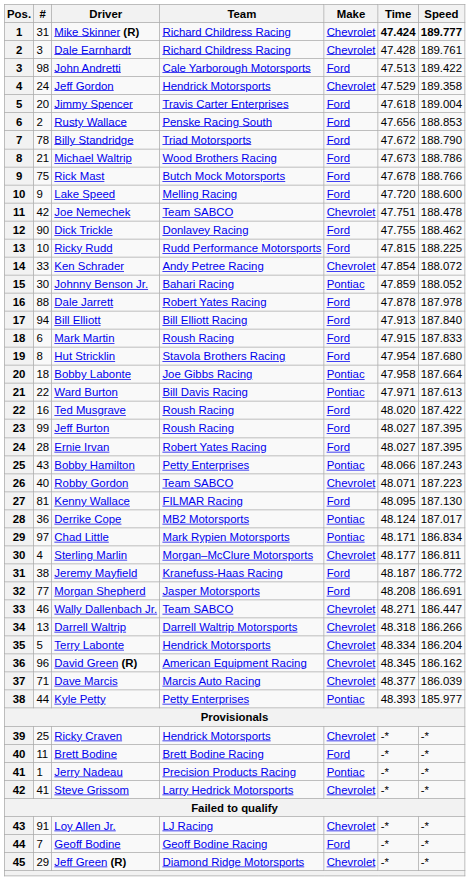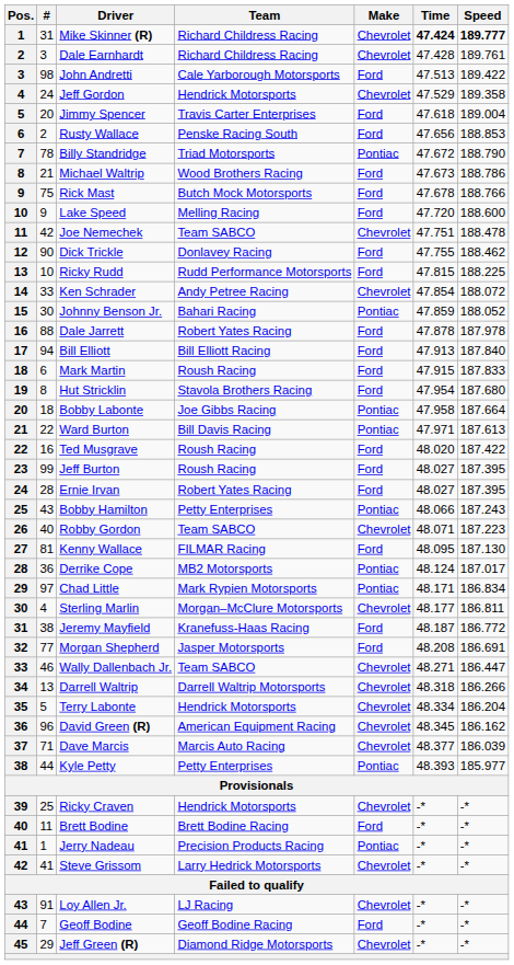 <table class="wikitable" style="font-size:95%">
 <tr>
 <th>Pos.</th>
 <th>#</th>
 <th>Driver</th>
 <th>Team</th>
 <th>Make</th>
 <th>Time</th>
 <th>Speed</th>
 </tr>
 <tr>
 <th>1</th>
 <td>31</td>
 <td><a href='#'>Mike Skinner</a> <strong>(R)</strong></td>
 <td><a href='#'>Richard Childress Racing</a></td>
 <td><a href='#'>Chevrolet</a></td>
 <td><strong>47.424</strong></td>
 <td><strong>189.777</strong></td>
 </tr>
 <tr>
 <th>2</th>
 <td>3</td>
 <td><a href='#'>Dale Earnhardt</a></td>
 <td><a href='#'>Richard Childress Racing</a></td>
 <td><a href='#'>Chevrolet</a></td>
 <td>47.428</td>
 <td>189.761</td>
 </tr>
 <tr>
 <th>3</th>
 <td>98</td>
 <td><a href='#'>John Andretti</a></td>
 <td><a href='#'>Cale Yarborough Motorsports</a></td>
 <td><a href='#'>Ford</a></td>
 <td>47.513</td>
 <td>189.422</td>
 </tr>
 <tr>
 <th>4</th>
 <td>24</td>
 <td><a href='#'>Jeff Gordon</a></td>
 <td><a href='#'>Hendrick Motorsports</a></td>
 <td><a href='#'>Chevrolet</a></td>
 <td>47.529</td>
 <td>189.358</td>
 </tr>
 <tr>
 <th>5</th>
 <td>20</td>
 <td><a href='#'>Jimmy Spencer</a></td>
 <td><a href='#'>Travis Carter Enterprises</a></td>
 <td><a href='#'>Ford</a></td>
 <td>47.618</td>
 <td>189.004</td>
 </tr>
 <tr>
 <th>6</th>
 <td>2</td>
 <td><a href='#'>Rusty Wallace</a></td>
 <td><a href='#'>Penske Racing South</a></td>
 <td><a href='#'>Ford</a></td>
 <td>47.656</td>
 <td>188.853</td>
 </tr>
 <tr>
 <th>7</th>
 <td>78</td>
 <td><a href='#'>Billy Standridge</a></td>
 <td><a href='#'>Triad Motorsports</a></td>
-<td><a href='#'>Ford</a></td>
+<td><a href='#'>Pontiac</a></td>
 <td>47.672</td>
 <td>188.790</td>
 </tr>
 <tr>
 <th>8</th>
 <td>21</td>
 <td><a href='#'>Michael Waltrip</a></td>
 <td><a href='#'>Wood Brothers Racing</a></td>
 <td><a href='#'>Ford</a></td>
 <td>47.673</td>
 <td>188.786</td>
 </tr>
 <tr>
 <th>9</th>
 <td>75</td>
 <td><a href='#'>Rick Mast</a></td>
 <td><a href='#'>Butch Mock Motorsports</a></td>
 <td><a href='#'>Ford</a></td>
 <td>47.678</td>
 <td>188.766</td>
 </tr>
 <tr>
 <th>10</th>
 <td>9</td>
 <td><a href='#'>Lake Speed</a></td>
 <td><a href='#'>Melling Racing</a></td>
 <td><a href='#'>Ford</a></td>
 <td>47.720</td>
 <td>188.600</td>
 </tr>
 <tr>
 <th>11</th>
 <td>42</td>
 <td><a href='#'>Joe Nemechek</a></td>
 <td><a href='#'>Team SABCO</a></td>
 <td><a href='#'>Chevrolet</a></td>
 <td>47.751</td>
 <td>188.478</td>
 </tr>
 <tr>
 <th>12</th>
 <td>90</td>
 <td><a href='#'>Dick Trickle</a></td>
 <td><a href='#'>Donlavey Racing</a></td>
 <td><a href='#'>Ford</a></td>
 <td>47.755</td>
 <td>188.462</td>
 </tr>
 <tr>
 <th>13</th>
 <td>10</td>
 <td><a href='#'>Ricky Rudd</a></td>
 <td><a href='#'>Rudd Performance Motorsports</a></td>
 <td><a href='#'>Ford</a></td>
 <td>47.815</td>
 <td>188.225</td>
 </tr>
 <tr>
 <th>14</th>
 <td>33</td>
 <td><a href='#'>Ken Schrader</a></td>
 <td><a href='#'>Andy Petree Racing</a></td>
 <td><a href='#'>Chevrolet</a></td>
 <td>47.854</td>
 <td>188.072</td>
 </tr>
 <tr>
 <th>15</th>
 <td>30</td>
 <td><a href='#'>Johnny Benson Jr.</a></td>
 <td><a href='#'>Bahari Racing</a></td>
 <td><a href='#'>Pontiac</a></td>
 <td>47.859</td>
 <td>188.052</td>
 </tr>
 <tr>
 <th>16</th>
 <td>88</td>
 <td><a href='#'>Dale Jarrett</a></td>
 <td><a href='#'>Robert Yates Racing</a></td>
 <td><a href='#'>Ford</a></td>
 <td>47.878</td>
 <td>187.978</td>
 </tr>
 <tr>
 <th>17</th>
 <td>94</td>
 <td><a href='#'>Bill Elliott</a></td>
 <td><a href='#'>Bill Elliott Racing</a></td>
 <td><a href='#'>Ford</a></td>
 <td>47.913</td>
 <td>187.840</td>
 </tr>
 <tr>
 <th>18</th>
 <td>6</td>
 <td><a href='#'>Mark Martin</a></td>
 <td><a href='#'>Roush Racing</a></td>
 <td><a href='#'>Ford</a></td>
 <td>47.915</td>
 <td>187.833</td>
 </tr>
 <tr>
 <th>19</th>
 <td>8</td>
 <td><a href='#'>Hut Stricklin</a></td>
 <td><a href='#'>Stavola Brothers Racing</a></td>
 <td><a href='#'>Ford</a></td>
 <td>47.954</td>
 <td>187.680</td>
 </tr>
 <tr>
 <th>20</th>
 <td>18</td>
 <td><a href='#'>Bobby Labonte</a></td>
 <td><a href='#'>Joe Gibbs Racing</a></td>
 <td><a href='#'>Pontiac</a></td>
 <td>47.958</td>
 <td>187.664</td>
 </tr>
 <tr>
 <th>21</th>
 <td>22</td>
 <td><a href='#'>Ward Burton</a></td>
 <td><a href='#'>Bill Davis Racing</a></td>
 <td><a href='#'>Pontiac</a></td>
 <td>47.971</td>
 <td>187.613</td>
 </tr>
 <tr>
 <th>22</th>
 <td>16</td>
 <td><a href='#'>Ted Musgrave</a></td>
 <td><a href='#'>Roush Racing</a></td>
 <td><a href='#'>Ford</a></td>
 <td>48.020</td>
 <td>187.422</td>
 </tr>
 <tr>
 <th>23</th>
 <td>99</td>
 <td><a href='#'>Jeff Burton</a></td>
 <td><a href='#'>Roush Racing</a></td>
 <td><a href='#'>Ford</a></td>
 <td>48.027</td>
 <td>187.395</td>
 </tr>
 <tr>
 <th>24</th>
 <td>28</td>
 <td><a href='#'>Ernie Irvan</a></td>
 <td><a href='#'>Robert Yates Racing</a></td>
 <td><a href='#'>Ford</a></td>
 <td>48.027</td>
 <td>187.395</td>
 </tr>
 <tr>
 <th>25</th>
 <td>43</td>
 <td><a href='#'>Bobby Hamilton</a></td>
 <td><a href='#'>Petty Enterprises</a></td>
 <td><a href='#'>Pontiac</a></td>
 <td>48.066</td>
 <td>187.243</td>
 </tr>
 <tr>
 <th>26</th>
 <td>40</td>
 <td><a href='#'>Robby Gordon</a></td>
 <td><a href='#'>Team SABCO</a></td>
 <td><a href='#'>Chevrolet</a></td>
 <td>48.071</td>
 <td>187.223</td>
 </tr>
 <tr>
 <th>27</th>
 <td>81</td>
 <td><a href='#'>Kenny Wallace</a></td>
 <td><a href='#'>FILMAR Racing</a></td>
 <td><a href='#'>Ford</a></td>
 <td>48.095</td>
 <td>187.130</td>
 </tr>
 <tr>
 <th>28</th>
 <td>36</td>
 <td><a href='#'>Derrike Cope</a></td>
 <td><a href='#'>MB2 Motorsports</a></td>
 <td><a href='#'>Pontiac</a></td>
 <td>48.124</td>
 <td>187.017</td>
 </tr>
 <tr>
 <th>29</th>
 <td>97</td>
 <td><a href='#'>Chad Little</a></td>
 <td><a href='#'>Mark Rypien Motorsports</a></td>
 <td><a href='#'>Pontiac</a></td>
 <td>48.171</td>
 <td>186.834</td>
 </tr>
 <tr>
 <th>30</th>
 <td>4</td>
 <td><a href='#'>Sterling Marlin</a></td>
 <td><a href='#'>Morgan–McClure Motorsports</a></td>
 <td><a href='#'>Chevrolet</a></td>
 <td>48.177</td>
 <td>186.811</td>
 </tr>
 <tr>
 <th>31</th>
 <td>38</td>
 <td><a href='#'>Jeremy Mayfield</a></td>
 <td><a href='#'>Kranefuss-Haas Racing</a></td>
 <td><a href='#'>Ford</a></td>
 <td>48.187</td>
 <td>186.772</td>
 </tr>
 <tr>
 <th>32</th>
 <td>77</td>
 <td><a href='#'>Morgan Shepherd</a></td>
 <td><a href='#'>Jasper Motorsports</a></td>
 <td><a href='#'>Ford</a></td>
 <td>48.208</td>
 <td>186.691</td>
 </tr>
 <tr>
 <th>33</th>
 <td>46</td>
 <td><a href='#'>Wally Dallenbach Jr.</a></td>
 <td><a href='#'>Team SABCO</a></td>
 <td><a href='#'>Chevrolet</a></td>
 <td>48.271</td>
 <td>186.447</td>
 </tr>
 <tr>
 <th>34</th>
 <td>13</td>
 <td><a href='#'>Darrell Waltrip</a></td>
 <td><a href='#'>Darrell Waltrip Motorsports</a></td>
 <td><a href='#'>Chevrolet</a></td>
 <td>48.318</td>
 <td>186.266</td>
 </tr>
 <tr>
 <th>35</th>
 <td>5</td>
 <td><a href='#'>Terry Labonte</a></td>
 <td><a href='#'>Hendrick Motorsports</a></td>
 <td><a href='#'>Chevrolet</a></td>
 <td>48.334</td>
 <td>186.204</td>
 </tr>
 <tr>
 <th>36</th>
 <td>96</td>
 <td><a href='#'>David Green</a> <strong>(R)</strong></td>
 <td><a href='#'>American Equipment Racing</a></td>
 <td><a href='#'>Chevrolet</a></td>
 <td>48.345</td>
 <td>186.162</td>
 </tr>
 <tr>
 <th>37</th>
 <td>71</td>
 <td><a href='#'>Dave Marcis</a></td>
 <td><a href='#'>Marcis Auto Racing</a></td>
 <td><a href='#'>Chevrolet</a></td>
 <td>48.377</td>
 <td>186.039</td>
 </tr>
 <tr>
 <th>38</th>
 <td>44</td>
 <td><a href='#'>Kyle Petty</a></td>
 <td><a href='#'>Petty Enterprises</a></td>
 <td><a href='#'>Pontiac</a></td>
 <td>48.393</td>
 <td>185.977</td>
 </tr>
 <tr>
 <th colspan="7">Provisionals</th>
 </tr>
 <tr>
 <th>39</th>
 <td>25</td>
 <td><a href='#'>Ricky Craven</a></td>
 <td><a href='#'>Hendrick Motorsports</a></td>
 <td><a href='#'>Chevrolet</a></td>
 <td>-*</td>
 <td>-*</td>
 </tr>
 <tr>
 <th>40</th>
 <td>11</td>
 <td><a href='#'>Brett Bodine</a></td>
 <td><a href='#'>Brett Bodine Racing</a></td>
 <td><a href='#'>Ford</a></td>
 <td>-*</td>
 <td>-*</td>
 </tr>
 <tr>
 <th>41</th>
 <td>1</td>
 <td><a href='#'>Jerry Nadeau</a></td>
 <td><a href='#'>Precision Products Racing</a></td>
 <td><a href='#'>Pontiac</a></td>
 <td>-*</td>
 <td>-*</td>
 </tr>
 <tr>
 <th>42</th>
 <td>41</td>
 <td><a href='#'>Steve Grissom</a></td>
 <td><a href='#'>Larry Hedrick Motorsports</a></td>
 <td><a href='#'>Chevrolet</a></td>
 <td>-*</td>
 <td>-*</td>
 </tr>
 <tr>
 <th colspan="7">Failed to qualify</th>
 </tr>
 <tr>
 <th>43</th>
 <td>91</td>
 <td><a href='#'>Loy Allen Jr.</a></td>
 <td><a href='#'>LJ Racing</a></td>
 <td><a href='#'>Chevrolet</a></td>
 <td>-*</td>
 <td>-*</td>
 </tr>
 <tr>
 <th>44</th>
 <td>7</td>
 <td><a href='#'>Geoff Bodine</a></td>
 <td><a href='#'>Geoff Bodine Racing</a></td>
 <td><a href='#'>Ford</a></td>
 <td>-*</td>
 <td>-*</td>
 </tr>
 <tr>
 <th>45</th>
 <td>29</td>
 <td><a href='#'>Jeff Green</a> <strong>(R)</strong></td>
 <td><a href='#'>Diamond Ridge Motorsports</a></td>
 <td><a href='#'>Chevrolet</a></td>
 <td>-*</td>
 <td>-*</td>
 </tr>
 <tr>
 <th colspan="7"></th>
 </tr>
 </table>
